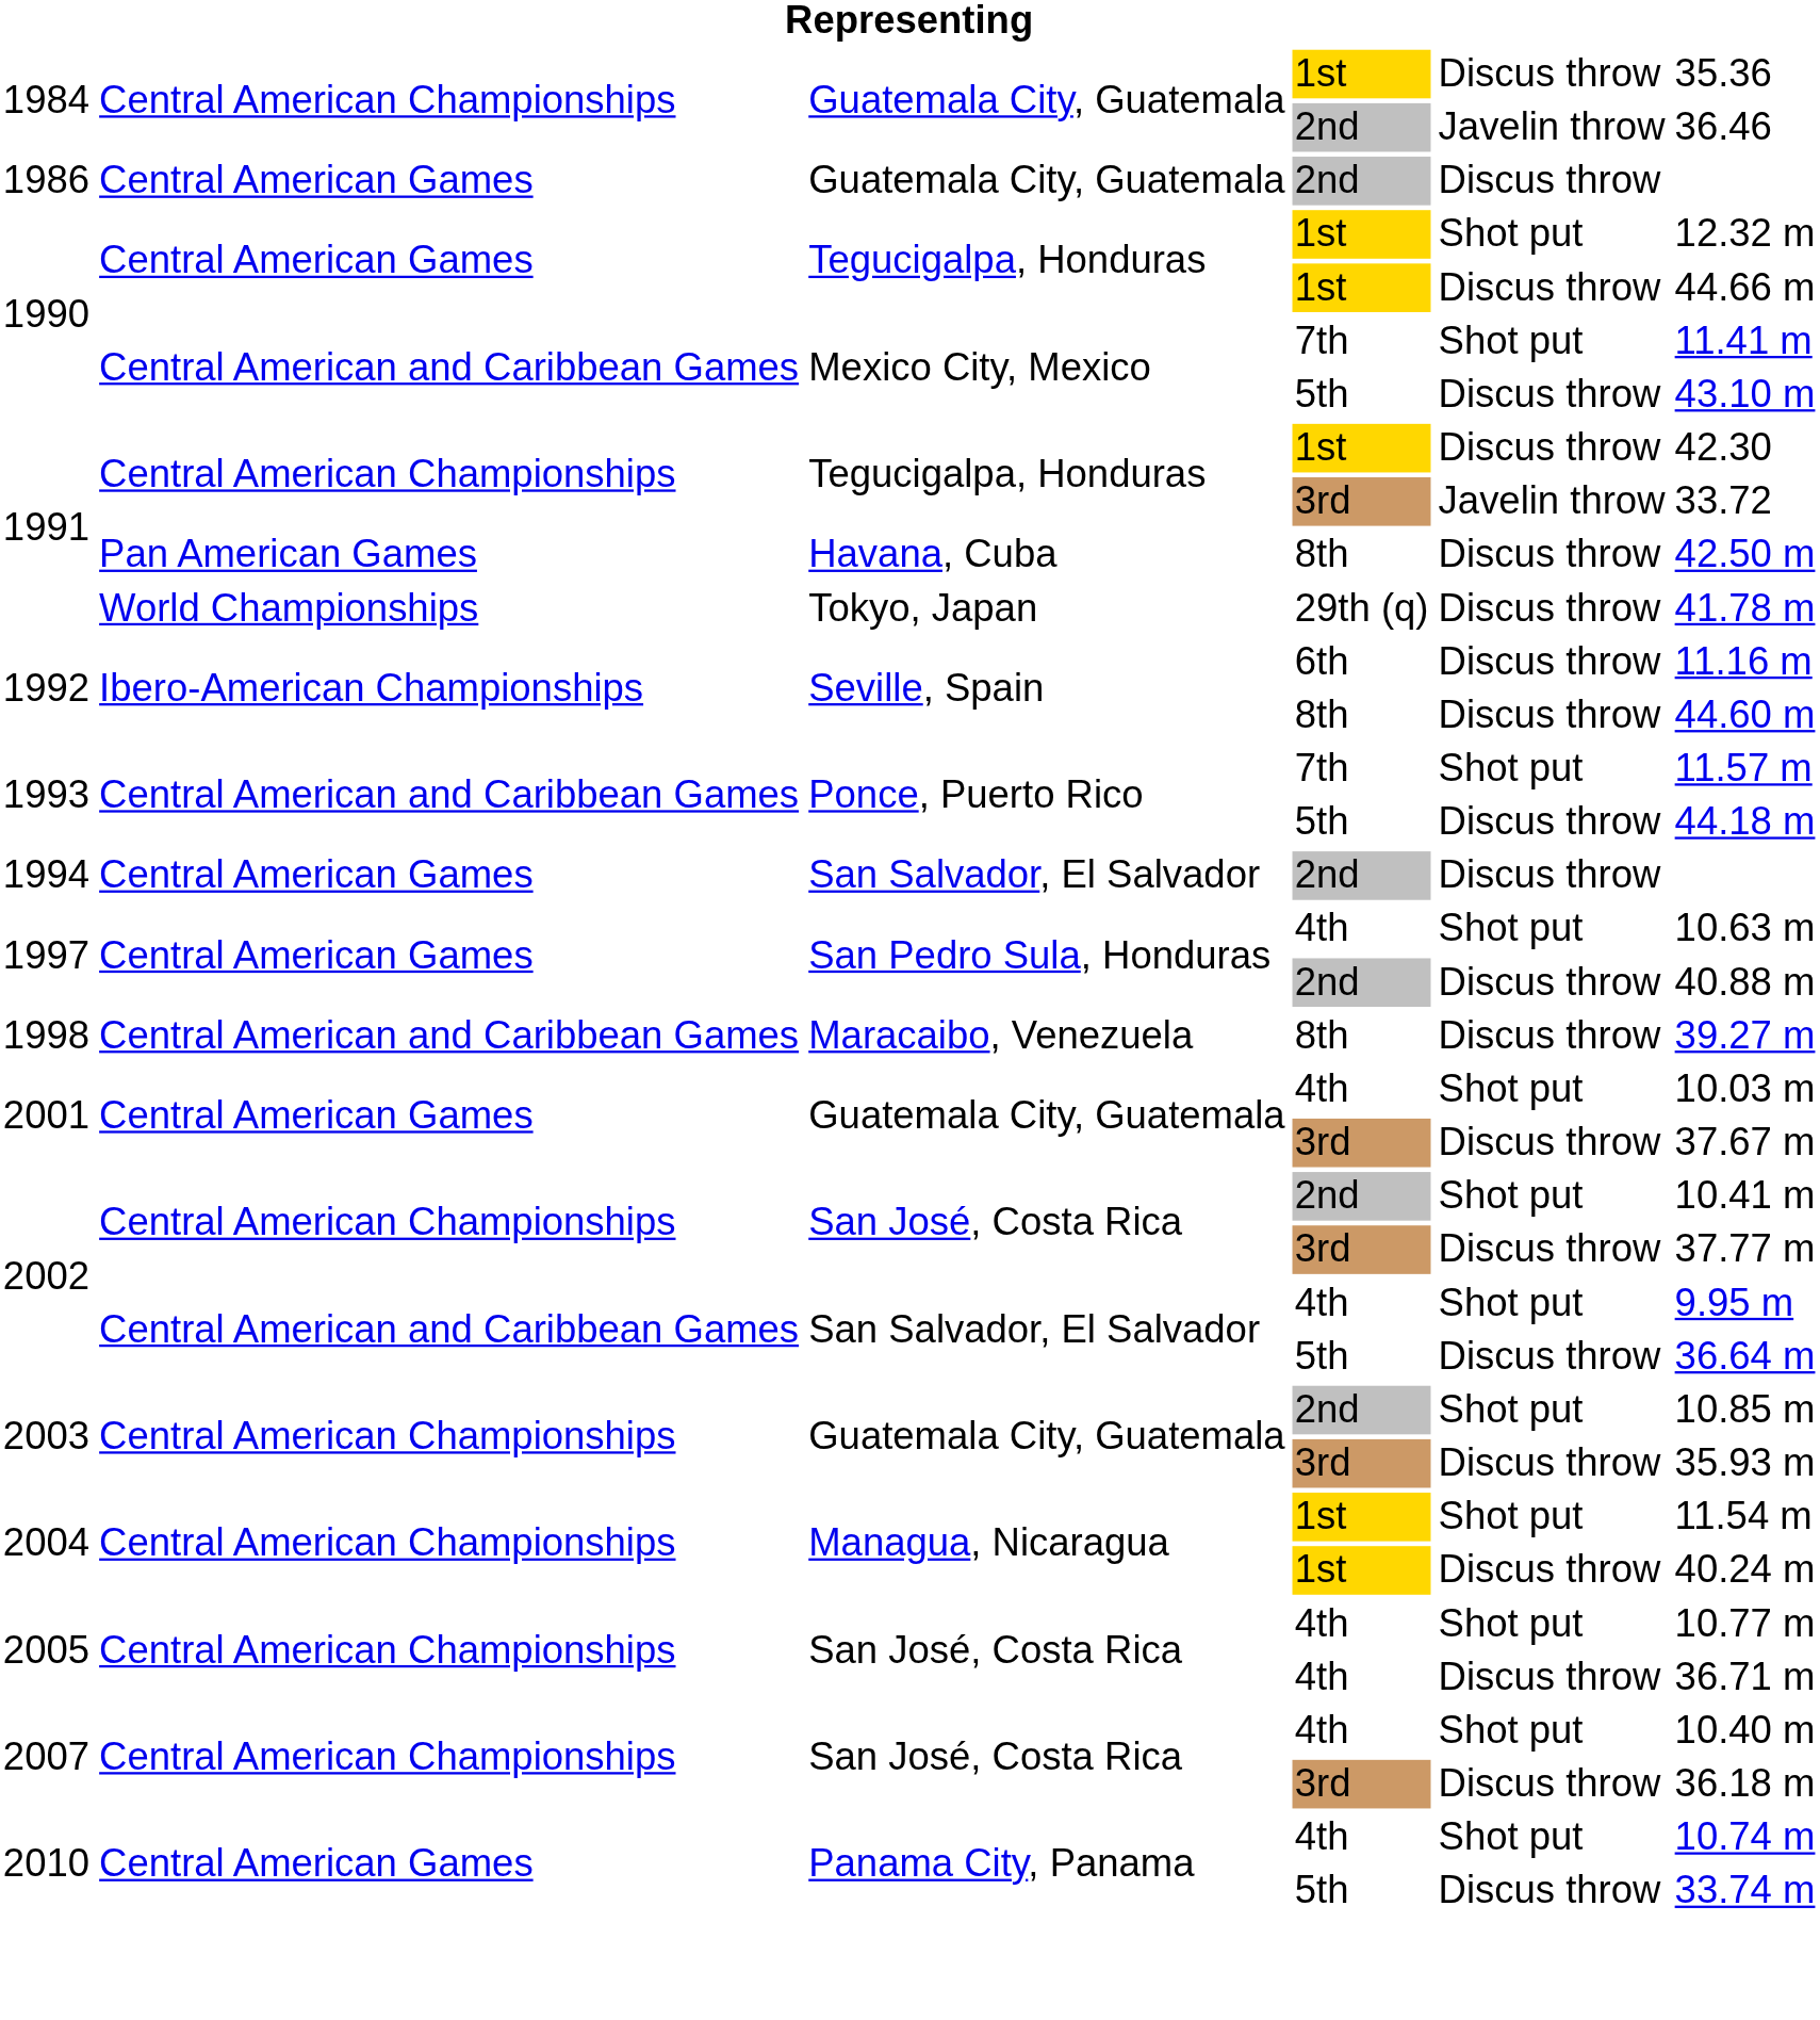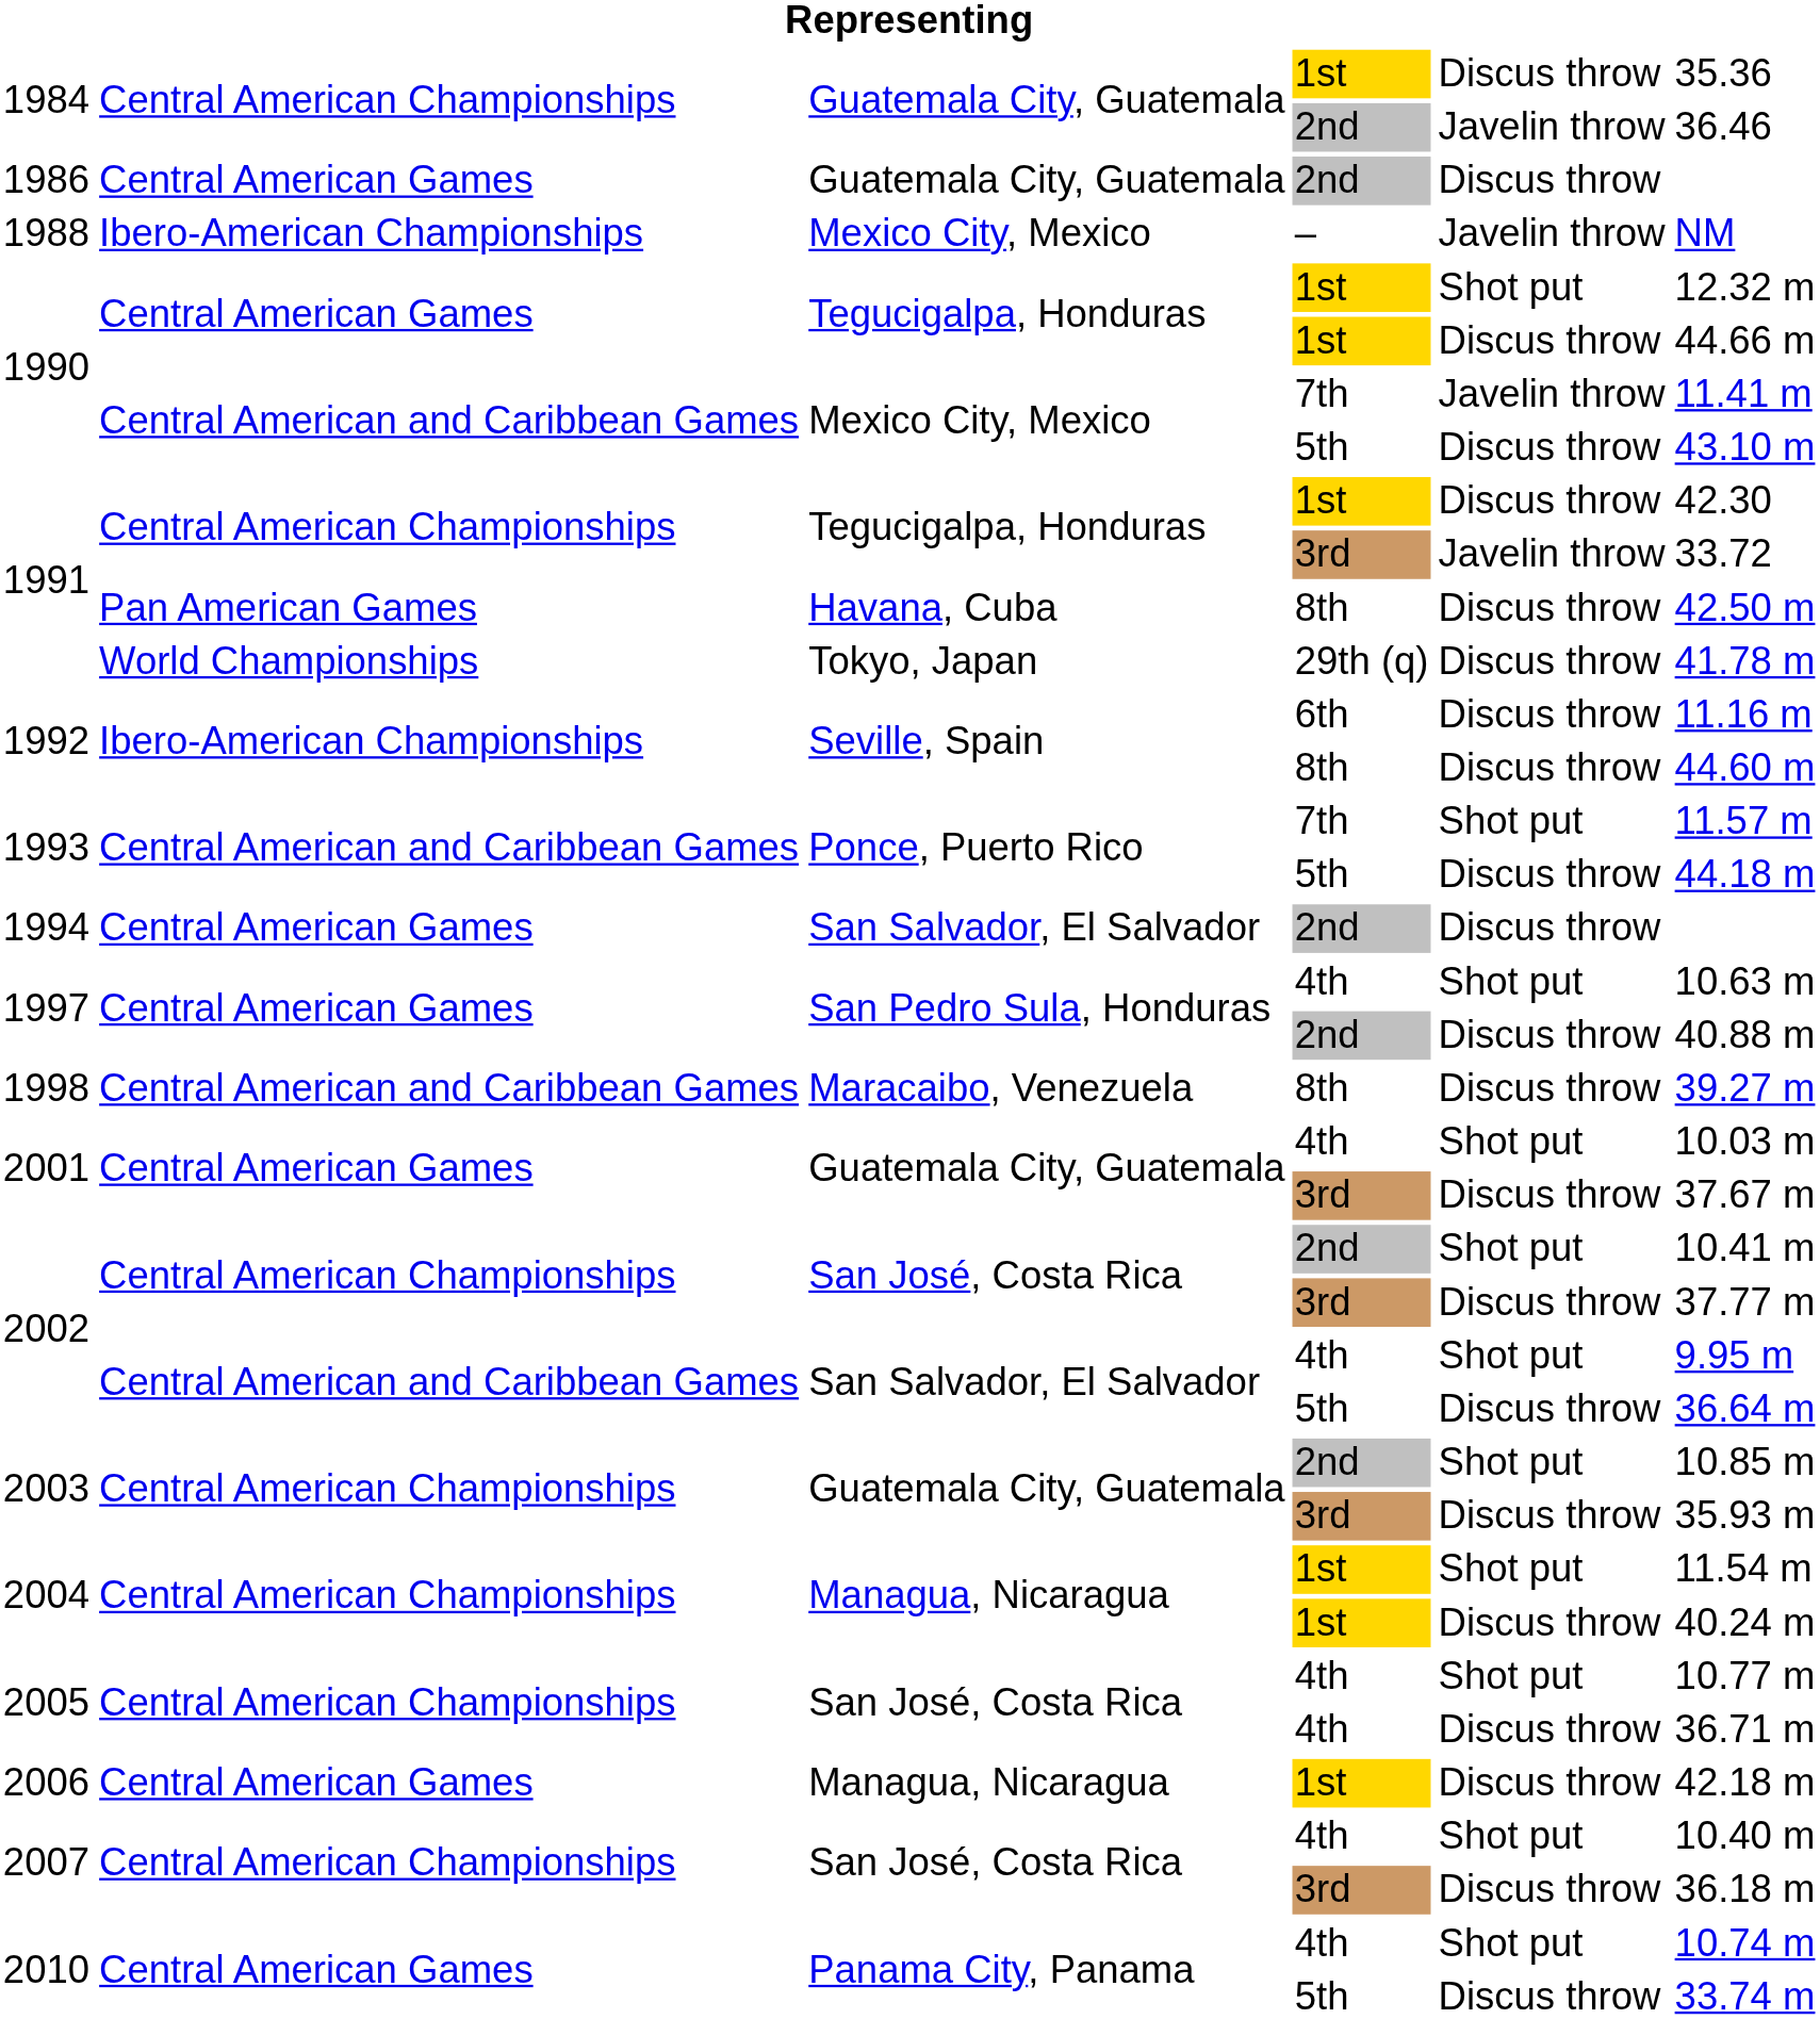 <table>
 <tr>
 <th colspan="6">Representing </th>
 </tr>
 <tr>
 <td rowspan=2>1984</td>
 <td rowspan=2><a href='#'>Central American Championships</a></td>
 <td rowspan=2><a href='#'>Guatemala City</a>, Guatemala</td>
 <td bgcolor=gold>1st</td>
 <td>Discus throw</td>
 <td>35.36</td>
 </tr>
 <tr>
 <td bgcolor=silver>2nd</td>
 <td>Javelin throw</td>
 <td>36.46</td>
 </tr>
 <tr>
 <td>1986</td>
 <td><a href='#'>Central American Games</a></td>
 <td>Guatemala City, Guatemala</td>
 <td bgcolor=silver>2nd</td>
 <td>Discus throw</td>
 <td></td>
 </tr>
 <tr>
+<td>1988</td>
+<td><a href='#'>Ibero-American Championships</a></td>
+<td><a href='#'>Mexico City</a>, Mexico</td>
+<td>–</td>
+<td>Javelin throw</td>
+<td><a href='#'>NM</a></td>
+</tr>
+<tr>
 <td rowspan=4>1990</td>
 <td rowspan=2><a href='#'>Central American Games</a></td>
 <td rowspan=2><a href='#'>Tegucigalpa</a>, Honduras</td>
 <td bgcolor=gold>1st</td>
 <td>Shot put</td>
 <td>12.32 m</td>
 </tr>
 <tr>
 <td bgcolor=gold>1st</td>
 <td>Discus throw</td>
 <td>44.66 m</td>
 </tr>
 <tr>
 <td rowspan=2><a href='#'>Central American and Caribbean Games</a></td>
 <td rowspan=2>Mexico City, Mexico</td>
 <td>7th</td>
-<td>Shot put</td>
+<td>Javelin throw</td>
 <td><a href='#'>11.41 m</a></td>
 </tr>
 <tr>
 <td>5th</td>
 <td>Discus throw</td>
 <td><a href='#'>43.10 m</a></td>
 </tr>
 <tr>
 <td rowspan=4>1991</td>
 <td rowspan=2><a href='#'>Central American Championships</a></td>
 <td rowspan=2>Tegucigalpa, Honduras</td>
 <td bgcolor=gold>1st</td>
 <td>Discus throw</td>
 <td>42.30</td>
 </tr>
 <tr>
 <td bgcolor=cc9966>3rd</td>
 <td>Javelin throw</td>
 <td>33.72</td>
 </tr>
 <tr>
 <td><a href='#'>Pan American Games</a></td>
 <td><a href='#'>Havana</a>, Cuba</td>
 <td>8th</td>
 <td>Discus throw</td>
 <td><a href='#'>42.50 m</a></td>
 </tr>
 <tr>
 <td><a href='#'>World Championships</a></td>
 <td>Tokyo, Japan</td>
 <td>29th (q)</td>
 <td>Discus throw</td>
 <td><a href='#'>41.78 m</a></td>
 </tr>
 <tr>
 <td rowspan=2>1992</td>
 <td rowspan=2><a href='#'>Ibero-American Championships</a></td>
 <td rowspan=2><a href='#'>Seville</a>, Spain</td>
 <td>6th</td>
 <td>Discus throw</td>
 <td><a href='#'>11.16 m</a></td>
 </tr>
 <tr>
 <td>8th</td>
 <td>Discus throw</td>
 <td><a href='#'>44.60 m</a></td>
 </tr>
 <tr>
 <td rowspan=2>1993</td>
 <td rowspan=2><a href='#'>Central American and Caribbean Games</a></td>
 <td rowspan=2><a href='#'>Ponce</a>, Puerto Rico</td>
 <td>7th</td>
 <td>Shot put</td>
 <td><a href='#'>11.57 m</a></td>
 </tr>
 <tr>
 <td>5th</td>
 <td>Discus throw</td>
 <td><a href='#'>44.18 m</a></td>
 </tr>
 <tr>
 <td>1994</td>
 <td><a href='#'>Central American Games</a></td>
 <td><a href='#'>San Salvador</a>, El Salvador</td>
 <td bgcolor=silver>2nd</td>
 <td>Discus throw</td>
 <td></td>
 </tr>
 <tr>
 <td rowspan=2>1997</td>
 <td rowspan=2><a href='#'>Central American Games</a></td>
 <td rowspan=2><a href='#'>San Pedro Sula</a>, Honduras</td>
 <td>4th</td>
 <td>Shot put</td>
 <td>10.63 m</td>
 </tr>
 <tr>
 <td bgcolor=silver>2nd</td>
 <td>Discus throw</td>
 <td>40.88 m</td>
 </tr>
 <tr>
 <td>1998</td>
 <td><a href='#'>Central American and Caribbean Games</a></td>
 <td><a href='#'>Maracaibo</a>, Venezuela</td>
 <td>8th</td>
 <td>Discus throw</td>
 <td><a href='#'>39.27 m</a></td>
 </tr>
 <tr>
 <td rowspan=2>2001</td>
 <td rowspan=2><a href='#'>Central American Games</a></td>
 <td rowspan=2>Guatemala City, Guatemala</td>
 <td>4th</td>
 <td>Shot put</td>
 <td>10.03 m</td>
 </tr>
 <tr>
 <td bgcolor=cc9966>3rd</td>
 <td>Discus throw</td>
 <td>37.67 m</td>
 </tr>
 <tr>
 <td rowspan=4>2002</td>
 <td rowspan=2><a href='#'>Central American Championships</a></td>
 <td rowspan=2><a href='#'>San José</a>, Costa Rica</td>
 <td bgcolor=silver>2nd</td>
 <td>Shot put</td>
 <td>10.41 m</td>
 </tr>
 <tr>
 <td bgcolor=cc9966>3rd</td>
 <td>Discus throw</td>
 <td>37.77 m</td>
 </tr>
 <tr>
 <td rowspan=2><a href='#'>Central American and Caribbean Games</a></td>
 <td rowspan=2>San Salvador, El Salvador</td>
 <td>4th</td>
 <td>Shot put</td>
 <td><a href='#'>9.95 m</a></td>
 </tr>
 <tr>
 <td>5th</td>
 <td>Discus throw</td>
 <td><a href='#'>36.64 m</a></td>
 </tr>
 <tr>
 <td rowspan=2>2003</td>
 <td rowspan=2><a href='#'>Central American Championships</a></td>
 <td rowspan=2>Guatemala City, Guatemala</td>
 <td bgcolor=silver>2nd</td>
 <td>Shot put</td>
 <td>10.85 m</td>
 </tr>
 <tr>
 <td bgcolor=cc9966>3rd</td>
 <td>Discus throw</td>
 <td>35.93 m</td>
 </tr>
 <tr>
 <td rowspan=2>2004</td>
 <td rowspan=2><a href='#'>Central American Championships</a></td>
 <td rowspan=2><a href='#'>Managua</a>, Nicaragua</td>
 <td bgcolor=gold>1st</td>
 <td>Shot put</td>
 <td>11.54 m</td>
 </tr>
 <tr>
 <td bgcolor=gold>1st</td>
 <td>Discus throw</td>
 <td>40.24 m</td>
 </tr>
 <tr>
 <td rowspan=2>2005</td>
 <td rowspan=2><a href='#'>Central American Championships</a></td>
 <td rowspan=2>San José, Costa Rica</td>
 <td>4th</td>
 <td>Shot put</td>
 <td>10.77 m</td>
 </tr>
 <tr>
 <td>4th</td>
 <td>Discus throw</td>
 <td>36.71 m</td>
 </tr>
 <tr>
+<td>2006</td>
+<td><a href='#'>Central American Games</a></td>
+<td>Managua, Nicaragua</td>
+<td bgcolor=gold>1st</td>
+<td>Discus throw</td>
+<td>42.18 m</td>
+</tr>
+<tr>
 <td rowspan=2>2007</td>
 <td rowspan=2><a href='#'>Central American Championships</a></td>
 <td rowspan=2>San José, Costa Rica</td>
 <td>4th</td>
 <td>Shot put</td>
 <td>10.40 m</td>
 </tr>
 <tr>
 <td bgcolor=cc9966>3rd</td>
 <td>Discus throw</td>
 <td>36.18 m</td>
 </tr>
 <tr>
 <td rowspan=2>2010</td>
 <td rowspan=2><a href='#'>Central American Games</a></td>
 <td rowspan=2><a href='#'>Panama City</a>, Panama</td>
 <td>4th</td>
 <td>Shot put</td>
 <td><a href='#'>10.74 m</a></td>
 </tr>
 <tr>
 <td>5th</td>
 <td>Discus throw</td>
 <td><a href='#'>33.74 m</a></td>
 </tr>
 </table>
